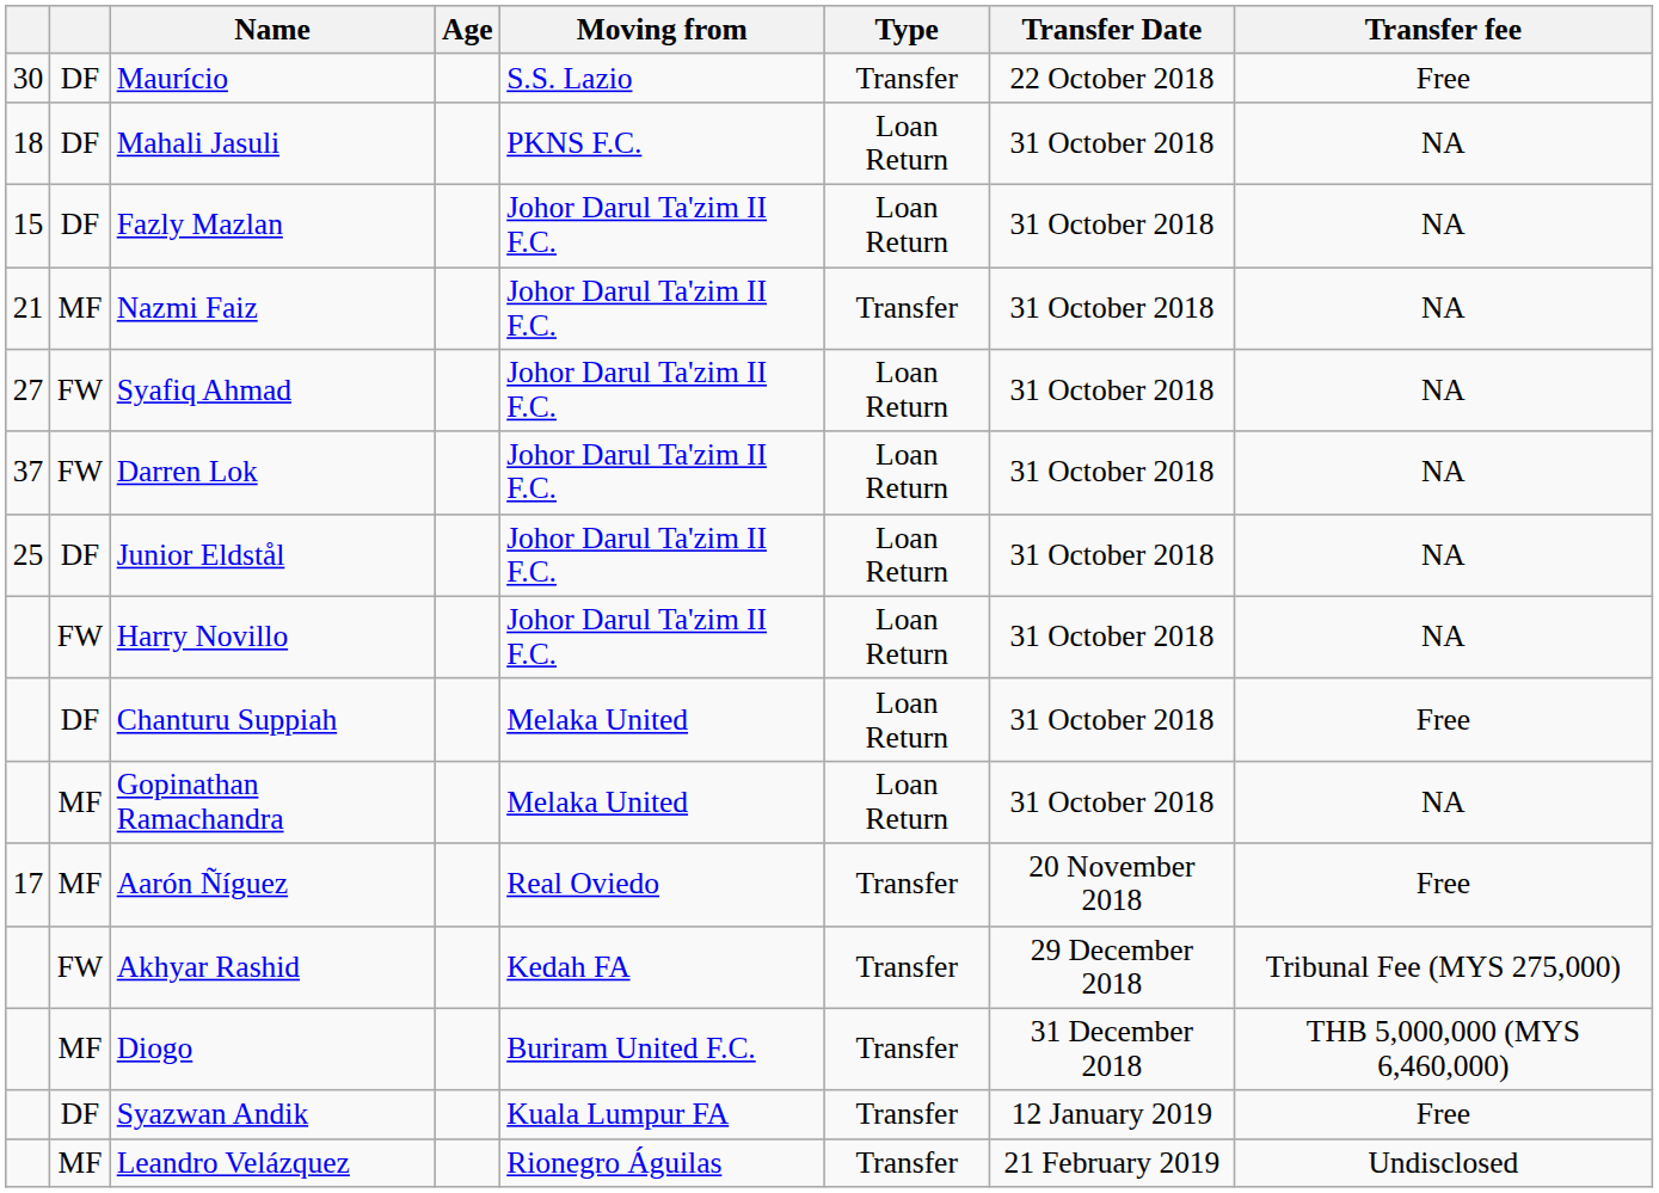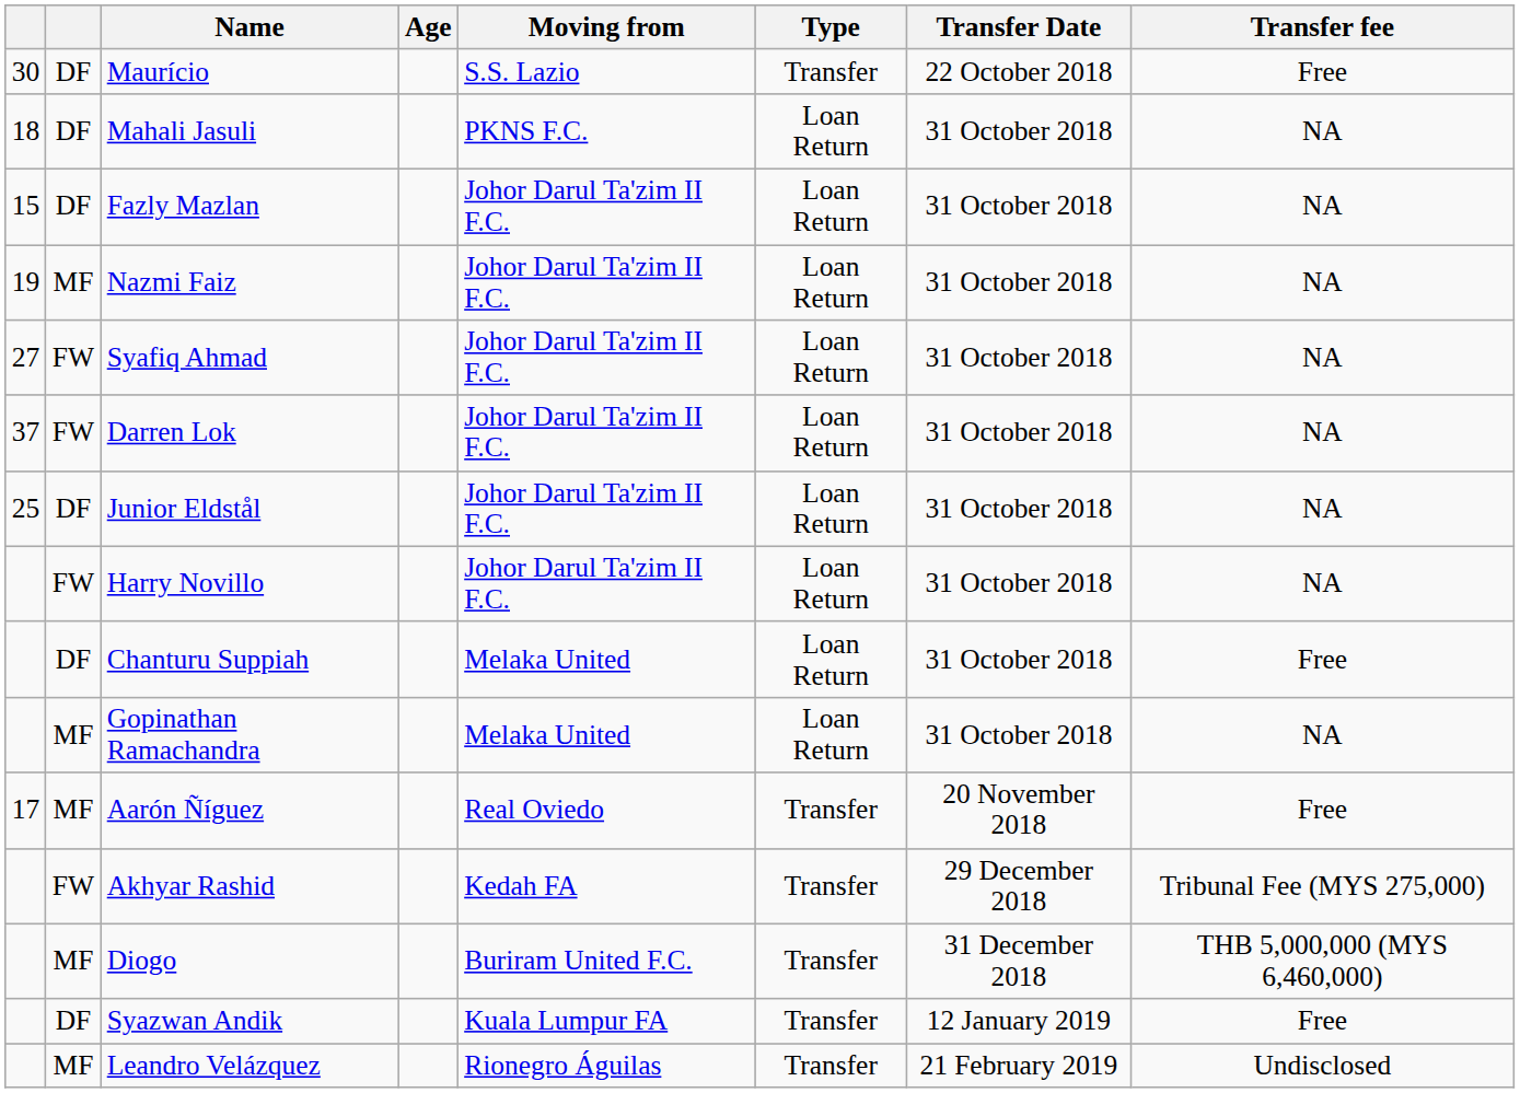 <table class="wikitable" style="text-align:center;">
 <tr>
 <th></th>
 <th></th>
 <th>Name</th>
 <th>Age</th>
 <th>Moving from</th>
 <th>Type</th>
 <th>Transfer Date</th>
 <th>Transfer fee</th>
 </tr>
 <tr>
 <td>30</td>
 <td>DF</td>
 <td align=left> <a href='#'>Maurício</a></td>
 <td></td>
 <td align=left> <a href='#'>S.S. Lazio</a></td>
 <td>Transfer</td>
 <td>22 October 2018</td>
 <td>Free </td>
 </tr>
 <tr>
 <td>18</td>
 <td>DF</td>
 <td align=left> <a href='#'>Mahali Jasuli</a></td>
 <td></td>
 <td align=left> <a href='#'>PKNS F.C.</a></td>
 <td>Loan Return</td>
 <td>31 October 2018</td>
 <td>NA</td>
 </tr>
 <tr>
 <td>15</td>
 <td>DF</td>
 <td align=left> <a href='#'>Fazly Mazlan</a></td>
 <td></td>
 <td align=left> <a href='#'>Johor Darul Ta'zim II F.C.</a></td>
 <td>Loan Return</td>
 <td>31 October 2018</td>
 <td>NA</td>
 </tr>
 <tr>
-<td>21</td>
+<td>19</td>
 <td>MF</td>
 <td align=left> <a href='#'>Nazmi Faiz</a></td>
 <td></td>
 <td align=left> <a href='#'>Johor Darul Ta'zim II F.C.</a></td>
-<td>Transfer</td>
+<td>Loan Return</td>
 <td>31 October 2018</td>
 <td>NA</td>
 </tr>
 <tr>
 <td>27</td>
 <td>FW</td>
 <td align=left> <a href='#'>Syafiq Ahmad</a></td>
 <td></td>
 <td align=left> <a href='#'>Johor Darul Ta'zim II F.C.</a></td>
 <td>Loan Return</td>
 <td>31 October 2018</td>
 <td>NA</td>
 </tr>
 <tr>
 <td>37</td>
 <td>FW</td>
 <td align=left> <a href='#'>Darren Lok</a></td>
 <td></td>
 <td align=left> <a href='#'>Johor Darul Ta'zim II F.C.</a></td>
 <td>Loan Return</td>
 <td>31 October 2018</td>
 <td>NA</td>
 </tr>
 <tr>
 <td>25</td>
 <td>DF</td>
 <td align=left> <a href='#'>Junior Eldstål</a></td>
 <td></td>
 <td align=left> <a href='#'>Johor Darul Ta'zim II F.C.</a></td>
 <td>Loan Return</td>
 <td>31 October 2018</td>
 <td>NA</td>
 </tr>
 <tr>
 <td></td>
 <td>FW</td>
 <td align=left> <a href='#'>Harry Novillo</a></td>
 <td></td>
 <td align=left> <a href='#'>Johor Darul Ta'zim II F.C.</a></td>
 <td>Loan Return</td>
 <td>31 October 2018</td>
 <td>NA</td>
 </tr>
 <tr>
 <td></td>
 <td>DF</td>
 <td align=left> <a href='#'>Chanturu Suppiah</a></td>
 <td></td>
 <td align=left> <a href='#'>Melaka United</a></td>
 <td>Loan Return</td>
 <td>31 October 2018</td>
 <td>Free </td>
 </tr>
 <tr>
 <td></td>
 <td>MF</td>
 <td align=left> <a href='#'>Gopinathan Ramachandra</a></td>
 <td></td>
 <td align=left> <a href='#'>Melaka United</a></td>
 <td>Loan Return</td>
 <td>31 October 2018</td>
 <td>NA</td>
 </tr>
 <tr>
 <td>17</td>
 <td>MF</td>
 <td align=left> <a href='#'>Aarón Ñíguez</a></td>
 <td></td>
 <td align=left> <a href='#'>Real Oviedo</a></td>
 <td>Transfer</td>
 <td>20 November 2018</td>
 <td>Free </td>
 </tr>
 <tr>
 <td></td>
 <td>FW</td>
 <td align=left> <a href='#'>Akhyar Rashid</a></td>
 <td></td>
 <td align=left> <a href='#'>Kedah FA</a></td>
 <td>Transfer</td>
 <td>29 December 2018</td>
 <td>Tribunal Fee (MYS 275,000) </td>
 </tr>
 <tr>
 <td></td>
 <td>MF</td>
 <td align=left> <a href='#'>Diogo</a></td>
 <td></td>
 <td align=left> <a href='#'>Buriram United F.C.</a></td>
 <td>Transfer</td>
 <td>31 December 2018</td>
 <td>THB 5,000,000 (MYS 6,460,000) </td>
 </tr>
 <tr>
 <td></td>
 <td>DF</td>
 <td align=left> <a href='#'>Syazwan Andik</a></td>
 <td></td>
 <td align=left> <a href='#'>Kuala Lumpur FA</a></td>
 <td>Transfer</td>
 <td>12 January 2019</td>
 <td>Free </td>
 </tr>
 <tr>
 <td></td>
 <td>MF</td>
 <td align=left> <a href='#'>Leandro Velázquez</a></td>
 <td></td>
 <td align=left> <a href='#'>Rionegro Águilas</a></td>
 <td>Transfer</td>
 <td>21 February 2019</td>
 <td>Undisclosed </td>
 </tr>
 </table>
